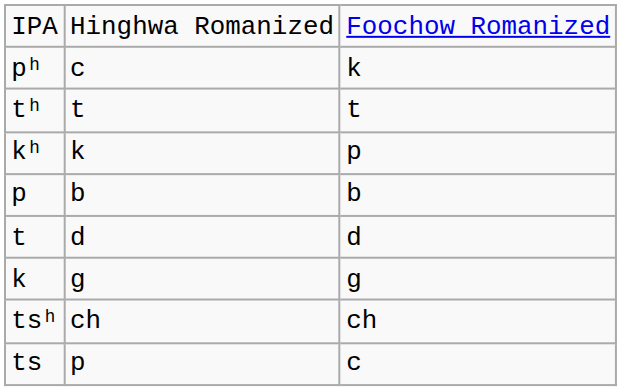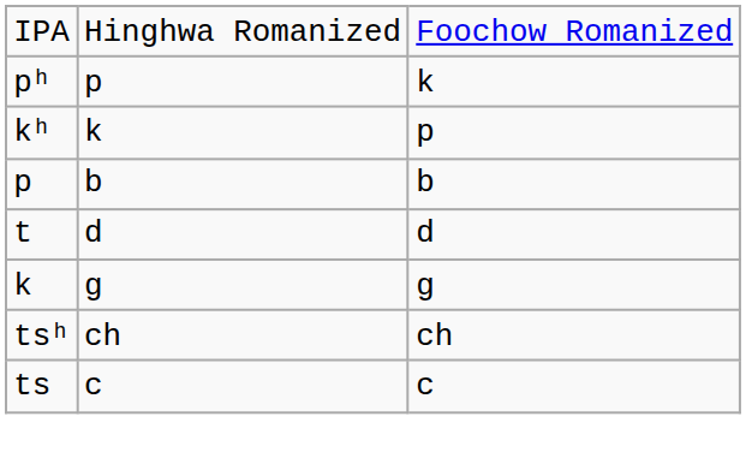 <table class="wikitable">
 <tr>
 <td>IPA</td>
 <td>Hinghwa Romanized</td>
 <td><a href='#'>Foochow Romanized</a></td>
 </tr>
 <tr>
 <td>pʰ</td>
-<td>c</td>
+<td>p</td>
 <td>k</td>
-</tr>
-<tr>
-<td>tʰ</td>
-<td>t</td>
-<td>t</td>
 </tr>
 <tr>
 <td>kʰ</td>
 <td>k</td>
 <td>p</td>
 </tr>
 <tr>
 <td>p</td>
 <td>b</td>
 <td>b</td>
 </tr>
 <tr>
 <td>t</td>
 <td>d</td>
 <td>d</td>
 </tr>
 <tr>
 <td>k</td>
 <td>g</td>
 <td>g</td>
 </tr>
 <tr>
 <td>tsʰ</td>
 <td>ch</td>
 <td>ch</td>
 </tr>
 <tr>
 <td>ts</td>
-<td>p</td>
+<td>c</td>
 <td>c</td>
 </tr>
 </table>
